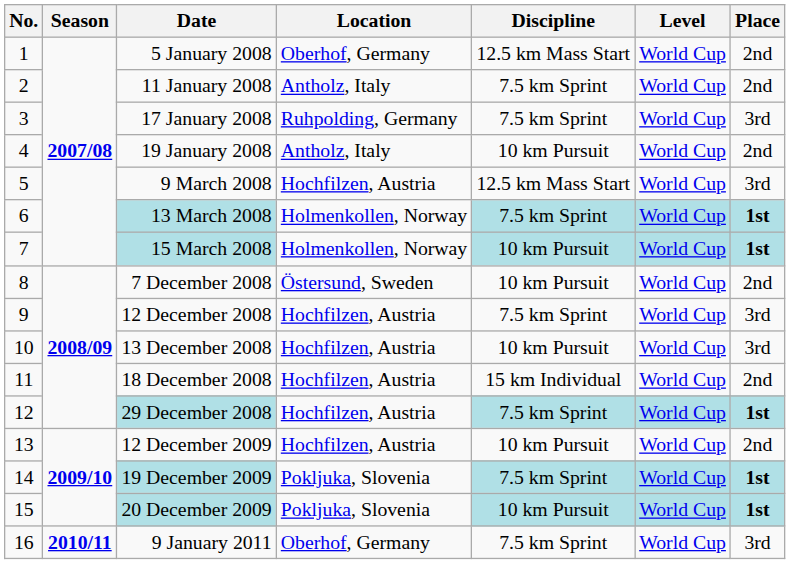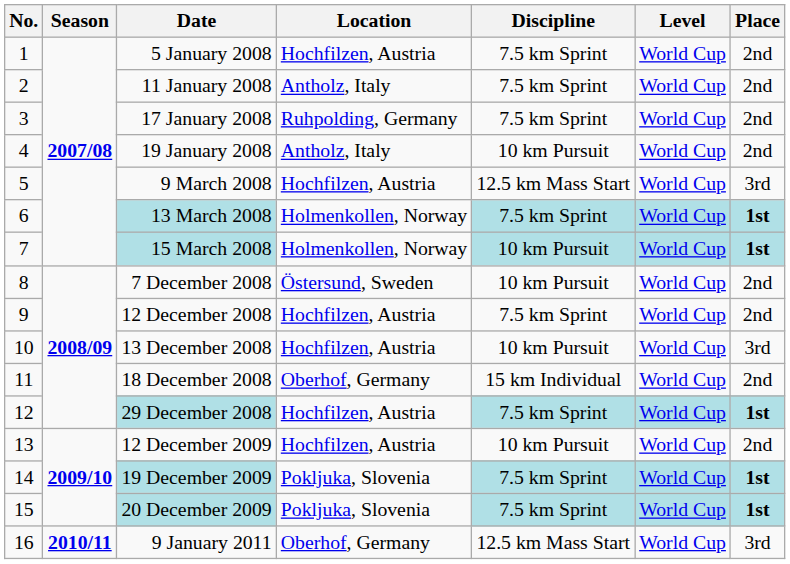 <table class="wikitable sortable" style="text-align:center; font-size:95%;">
 <tr>
 <th>No.</th>
 <th>Season</th>
 <th>Date</th>
 <th>Location</th>
 <th>Discipline</th>
 <th>Level</th>
 <th>Place</th>
 </tr>
 <tr>
 <td align=center>1</td>
 <td rowspan=7 align=center><strong><a href='#'>2007/08</a></strong></td>
 <td align=right>5 January 2008</td>
-<td align=left> <a href='#'>Oberhof</a>, Germany</td>
-<td>12.5 km Mass Start</td>
+<td align=left> <a href='#'>Hochfilzen</a>, Austria</td>
+<td>7.5 km Sprint</td>
 <td><a href='#'>World Cup</a></td>
 <td>2nd</td>
 </tr>
 <tr>
 <td align=center>2</td>
 <td align=right>11 January 2008</td>
 <td align=left> <a href='#'>Antholz</a>, Italy</td>
 <td>7.5 km Sprint</td>
 <td><a href='#'>World Cup</a></td>
 <td>2nd</td>
 </tr>
 <tr>
 <td align=center>3</td>
 <td align=right>17 January 2008</td>
 <td align=left> <a href='#'>Ruhpolding</a>, Germany</td>
 <td>7.5 km Sprint</td>
 <td><a href='#'>World Cup</a></td>
-<td>3rd</td>
+<td>2nd</td>
 </tr>
 <tr>
 <td align=center>4</td>
 <td align=right>19 January 2008</td>
 <td align=left> <a href='#'>Antholz</a>, Italy</td>
 <td>10 km Pursuit</td>
 <td><a href='#'>World Cup</a></td>
 <td>2nd</td>
 </tr>
 <tr>
 <td align=center>5</td>
 <td align=right>9 March 2008</td>
 <td align=left> <a href='#'>Hochfilzen</a>, Austria</td>
 <td>12.5 km Mass Start</td>
 <td><a href='#'>World Cup</a></td>
 <td>3rd</td>
 </tr>
 <tr>
 <td align=center>6</td>
 <td bgcolor="#BOEOE6" align=right>13 March 2008</td>
 <td align=left> <a href='#'>Holmenkollen</a>, Norway</td>
 <td bgcolor="#BOEOE6">7.5 km Sprint</td>
 <td bgcolor="#BOEOE6"><a href='#'>World Cup</a></td>
 <td bgcolor="#BOEOE6"><strong>1st</strong></td>
 </tr>
 <tr>
 <td align=center>7</td>
 <td bgcolor="#BOEOE6" align=right>15 March 2008</td>
 <td align=left> <a href='#'>Holmenkollen</a>, Norway</td>
 <td bgcolor="#BOEOE6">10 km Pursuit</td>
 <td bgcolor="#BOEOE6"><a href='#'>World Cup</a></td>
 <td bgcolor="#BOEOE6"><strong>1st</strong></td>
 </tr>
 <tr>
 <td align=center>8</td>
 <td rowspan=5 align=center><strong><a href='#'>2008/09</a></strong></td>
 <td align=right>7 December 2008</td>
 <td align=left> <a href='#'>Östersund</a>, Sweden</td>
 <td>10 km Pursuit</td>
 <td><a href='#'>World Cup</a></td>
 <td>2nd</td>
 </tr>
 <tr>
 <td align=center>9</td>
 <td align=right>12 December 2008</td>
 <td align=left> <a href='#'>Hochfilzen</a>, Austria</td>
 <td>7.5 km Sprint</td>
 <td><a href='#'>World Cup</a></td>
-<td>3rd</td>
+<td>2nd</td>
 </tr>
 <tr>
 <td align=center>10</td>
 <td align=right>13 December 2008</td>
 <td align=left> <a href='#'>Hochfilzen</a>, Austria</td>
 <td>10 km Pursuit</td>
 <td><a href='#'>World Cup</a></td>
 <td>3rd</td>
 </tr>
 <tr>
 <td align=center>11</td>
 <td align=right>18 December 2008</td>
-<td align=left> <a href='#'>Hochfilzen</a>, Austria</td>
+<td align=left> <a href='#'>Oberhof</a>, Germany</td>
 <td>15 km Individual</td>
 <td><a href='#'>World Cup</a></td>
 <td>2nd</td>
 </tr>
 <tr>
 <td align=center>12</td>
 <td bgcolor="#BOEOE6" align=right>29 December 2008</td>
 <td align=left> <a href='#'>Hochfilzen</a>, Austria</td>
 <td bgcolor="#BOEOE6">7.5 km Sprint</td>
 <td bgcolor="#BOEOE6"><a href='#'>World Cup</a></td>
 <td bgcolor="#BOEOE6"><strong>1st</strong></td>
 </tr>
 <tr>
 <td align=center>13</td>
 <td rowspan=3 align=center><strong><a href='#'>2009/10</a></strong></td>
 <td align=right>12 December 2009</td>
 <td align=left> <a href='#'>Hochfilzen</a>, Austria</td>
 <td>10 km Pursuit</td>
 <td><a href='#'>World Cup</a></td>
 <td>2nd</td>
 </tr>
 <tr>
 <td align=center>14</td>
 <td bgcolor="#BOEOE6" align=right>19 December 2009</td>
 <td align=left> <a href='#'>Pokljuka</a>, Slovenia</td>
 <td bgcolor="#BOEOE6">7.5 km Sprint</td>
 <td bgcolor="#BOEOE6"><a href='#'>World Cup</a></td>
 <td bgcolor="#BOEOE6"><strong>1st</strong></td>
 </tr>
 <tr>
 <td align=center>15</td>
 <td bgcolor="#BOEOE6" align=right>20 December 2009</td>
 <td align=left> <a href='#'>Pokljuka</a>, Slovenia</td>
-<td bgcolor="#BOEOE6">10 km Pursuit</td>
+<td bgcolor="#BOEOE6">7.5 km Sprint</td>
 <td bgcolor="#BOEOE6"><a href='#'>World Cup</a></td>
 <td bgcolor="#BOEOE6"><strong>1st</strong></td>
 </tr>
 <tr>
 <td align=center>16</td>
 <td align=center><strong><a href='#'>2010/11</a></strong></td>
 <td align=right>9 January 2011</td>
 <td align=left> <a href='#'>Oberhof</a>, Germany</td>
-<td>7.5 km Sprint</td>
+<td>12.5 km Mass Start</td>
 <td><a href='#'>World Cup</a></td>
 <td>3rd</td>
 </tr>
 </table>
